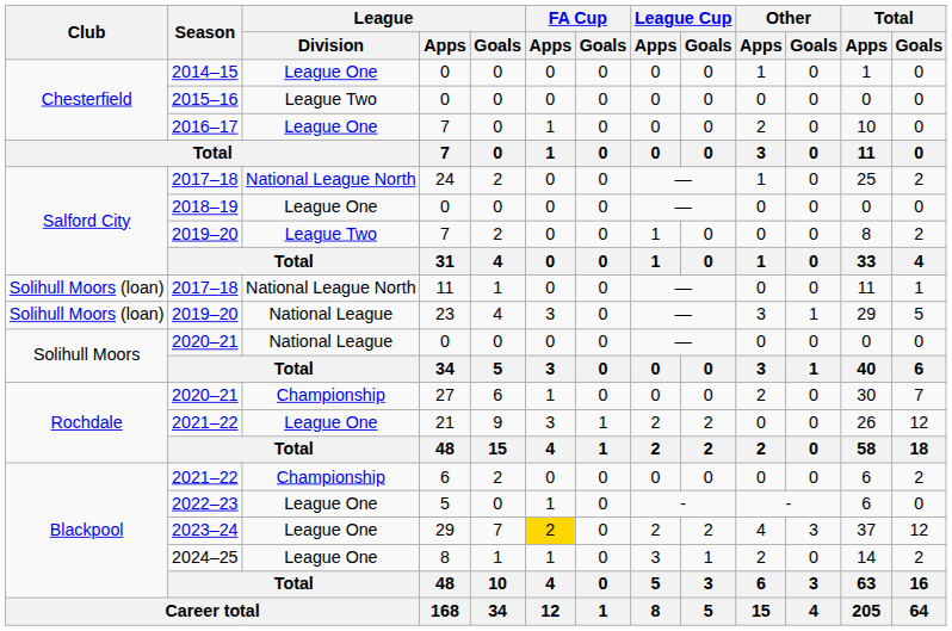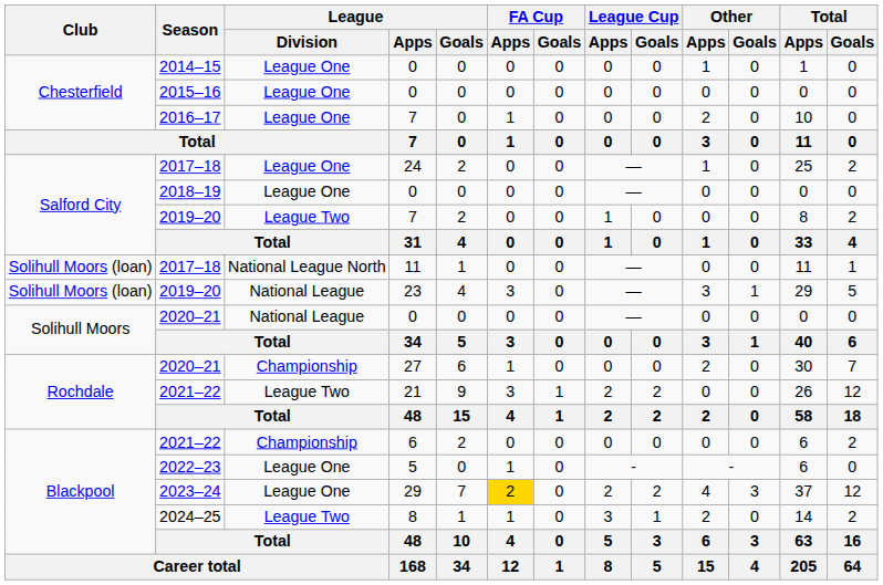 <table class="wikitable" style="text-align: center;">
 <tr>
 <th rowspan="2">Club</th>
 <th rowspan="2">Season</th>
 <th colspan="3">League</th>
 <th colspan="2"><a href='#'>FA Cup</a></th>
 <th colspan="2"><a href='#'>League Cup</a></th>
 <th colspan="2">Other</th>
 <th colspan="2">Total</th>
 </tr>
 <tr>
 <th>Division</th>
 <th>Apps</th>
 <th>Goals</th>
 <th>Apps</th>
 <th>Goals</th>
 <th>Apps</th>
 <th>Goals</th>
 <th>Apps</th>
 <th>Goals</th>
 <th>Apps</th>
 <th>Goals</th>
 </tr>
 <tr>
 <td rowspan="3"><a href='#'>Chesterfield</a></td>
 <td><a href='#'>2014–15</a></td>
 <td><a href='#'>League One</a></td>
 <td>0</td>
 <td>0</td>
 <td>0</td>
 <td>0</td>
 <td>0</td>
 <td>0</td>
 <td>1</td>
 <td>0</td>
 <td>1</td>
 <td>0</td>
 </tr>
 <tr>
 <td><a href='#'>2015–16</a></td>
-<td>League Two</td>
+<td><a href='#'>League One</a></td>
 <td>0</td>
 <td>0</td>
 <td>0</td>
 <td>0</td>
 <td>0</td>
 <td>0</td>
 <td>0</td>
 <td>0</td>
 <td>0</td>
 <td>0</td>
 </tr>
 <tr>
 <td><a href='#'>2016–17</a></td>
 <td><a href='#'>League One</a></td>
 <td>7</td>
 <td>0</td>
 <td>1</td>
 <td>0</td>
 <td>0</td>
 <td>0</td>
 <td>2</td>
 <td>0</td>
 <td>10</td>
 <td>0</td>
 </tr>
 <tr>
 <th colspan="3">Total</th>
 <th>7</th>
 <th>0</th>
 <th>1</th>
 <th>0</th>
 <th>0</th>
 <th>0</th>
 <th>3</th>
 <th>0</th>
 <th>11</th>
 <th>0</th>
 </tr>
 <tr>
 <td rowspan="4"><a href='#'>Salford City</a></td>
 <td><a href='#'>2017–18</a></td>
-<td><a href='#'>National League North</a></td>
+<td><a href='#'>League One</a></td>
 <td>24</td>
 <td>2</td>
 <td>0</td>
 <td>0</td>
 <td colspan="2">—</td>
 <td>1</td>
 <td>0</td>
 <td>25</td>
 <td>2</td>
 </tr>
 <tr>
 <td><a href='#'>2018–19</a></td>
 <td>League One</td>
 <td>0</td>
 <td>0</td>
 <td>0</td>
 <td>0</td>
 <td colspan="2">—</td>
 <td>0</td>
 <td>0</td>
 <td>0</td>
 <td>0</td>
 </tr>
 <tr>
 <td><a href='#'>2019–20</a></td>
 <td><a href='#'>League Two</a></td>
 <td>7</td>
 <td>2</td>
 <td>0</td>
 <td>0</td>
 <td>1</td>
 <td>0</td>
 <td>0</td>
 <td>0</td>
 <td>8</td>
 <td>2</td>
 </tr>
 <tr>
 <th colspan="2">Total</th>
 <th>31</th>
 <th>4</th>
 <th>0</th>
 <th>0</th>
 <th>1</th>
 <th>0</th>
 <th>1</th>
 <th>0</th>
 <th>33</th>
 <th>4</th>
 </tr>
 <tr>
 <td><a href='#'>Solihull Moors</a> (loan)</td>
 <td><a href='#'>2017–18</a></td>
 <td>National League North</td>
 <td>11</td>
 <td>1</td>
 <td>0</td>
 <td>0</td>
 <td colspan="2">—</td>
 <td>0</td>
 <td>0</td>
 <td>11</td>
 <td>1</td>
 </tr>
 <tr>
 <td><a href='#'>Solihull Moors</a> (loan)</td>
 <td><a href='#'>2019–20</a></td>
 <td>National League</td>
 <td>23</td>
 <td>4</td>
 <td>3</td>
 <td>0</td>
 <td colspan="2">—</td>
 <td>3</td>
 <td>1</td>
 <td>29</td>
 <td>5</td>
 </tr>
 <tr>
 <td rowspan="2">Solihull Moors</td>
 <td><a href='#'>2020–21</a></td>
 <td>National League</td>
 <td>0</td>
 <td>0</td>
 <td>0</td>
 <td>0</td>
 <td colspan="2">—</td>
 <td>0</td>
 <td>0</td>
 <td>0</td>
 <td>0</td>
 </tr>
 <tr>
 <th colspan="2">Total</th>
 <th>34</th>
 <th>5</th>
 <th>3</th>
 <th>0</th>
 <th>0</th>
 <th>0</th>
 <th>3</th>
 <th>1</th>
 <th>40</th>
 <th>6</th>
 </tr>
 <tr>
 <td rowspan="3"><a href='#'>Rochdale</a></td>
 <td><a href='#'>2020–21</a></td>
 <td><a href='#'>Championship</a></td>
 <td>27</td>
 <td>6</td>
 <td>1</td>
 <td>0</td>
 <td>0</td>
 <td>0</td>
 <td>2</td>
 <td>0</td>
 <td>30</td>
 <td>7</td>
 </tr>
 <tr>
 <td><a href='#'>2021–22</a></td>
-<td><a href='#'>League One</a></td>
+<td>League Two</td>
 <td>21</td>
 <td>9</td>
 <td>3</td>
 <td>1</td>
 <td>2</td>
 <td>2</td>
 <td>0</td>
 <td>0</td>
 <td>26</td>
 <td>12</td>
 </tr>
 <tr>
 <th colspan="2">Total</th>
 <th>48</th>
 <th>15</th>
 <th>4</th>
 <th>1</th>
 <th>2</th>
 <th>2</th>
 <th>2</th>
 <th>0</th>
 <th>58</th>
 <th>18</th>
 </tr>
 <tr>
 <td rowspan="5"><a href='#'>Blackpool</a></td>
 <td><a href='#'>2021–22</a></td>
 <td><a href='#'>Championship</a></td>
 <td>6</td>
 <td>2</td>
 <td>0</td>
 <td>0</td>
 <td>0</td>
 <td>0</td>
 <td>0</td>
 <td>0</td>
 <td>6</td>
 <td>2</td>
 </tr>
 <tr>
 <td><a href='#'>2022–23</a></td>
 <td>League One</td>
 <td>5</td>
 <td>0</td>
 <td>1</td>
 <td>0</td>
 <td colspan="2">-</td>
 <td colspan="2">-</td>
 <td>6</td>
 <td>0</td>
 </tr>
 <tr>
 <td><a href='#'>2023–24</a></td>
 <td>League One</td>
 <td>29</td>
 <td>7</td>
 <td style="background: gold;">2</td>
 <td>0</td>
 <td>2</td>
 <td>2</td>
 <td>4</td>
 <td>3</td>
 <td>37</td>
 <td>12</td>
 </tr>
 <tr>
 <td>2024–25</td>
-<td>League One</td>
+<td><a href='#'>League Two</a></td>
 <td>8</td>
 <td>1</td>
 <td>1</td>
 <td>0</td>
 <td>3</td>
 <td>1</td>
 <td>2</td>
 <td>0</td>
 <td>14</td>
 <td>2</td>
 </tr>
 <tr>
 <th colspan="2">Total</th>
 <th>48</th>
 <th>10</th>
 <th>4</th>
 <th>0</th>
 <th>5</th>
 <th>3</th>
 <th>6</th>
 <th>3</th>
 <th>63</th>
 <th>16</th>
 </tr>
 <tr>
 <th colspan="3">Career total</th>
 <th>168</th>
 <th>34</th>
 <th>12</th>
 <th>1</th>
 <th>8</th>
 <th>5</th>
 <th>15</th>
 <th>4</th>
 <th>205</th>
 <th>64</th>
 </tr>
 </table>
